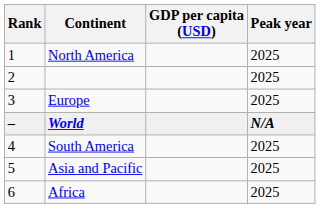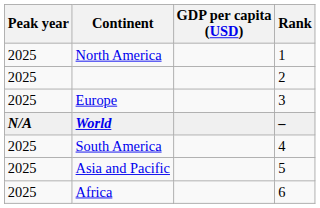 <table class="wikitable sortable">
 <tr>
-<th style="width:2em;">Rank</th>
+<th>Peak year</th>
 <th>Continent</th>
 <th>GDP per capita<br>(<a href='#'>USD</a>)</th>
-<th>Peak year</th>
+<th style="width:2em;">Rank</th>
 </tr>
 <tr>
-<td>1</td>
+<td>2025</td>
 <td><a href='#'>North America</a></td>
 <td align=right></td>
-<td>2025</td>
+<td>1</td>
 </tr>
 <tr>
-<td>2</td>
+<td>2025</td>
 <td></td>
 <td align=right></td>
-<td>2025</td>
+<td>2</td>
 </tr>
 <tr>
-<td>3</td>
+<td>2025</td>
 <td><a href='#'>Europe</a></td>
 <td align=right></td>
-<td>2025</td>
+<td>3</td>
 </tr>
 <tr style="font-weight:bold;background:#f0f0f0">
-<td>–</td>
+<td><em>N/A</em></td>
 <td><em><a href='#'>World</a></em></td>
 <td align=right><em></em></td>
-<td><em>N/A</em></td>
+<td>–</td>
 </tr>
 <tr>
-<td>4</td>
+<td>2025</td>
 <td><a href='#'>South America</a></td>
 <td align=right></td>
-<td>2025</td>
+<td>4</td>
 </tr>
 <tr>
-<td>5</td>
+<td>2025</td>
 <td><a href='#'>Asia and Pacific</a></td>
 <td align=right></td>
-<td>2025</td>
+<td>5</td>
 </tr>
 <tr>
-<td>6</td>
+<td>2025</td>
 <td><a href='#'>Africa</a></td>
 <td align=right></td>
-<td>2025</td>
+<td>6</td>
 </tr>
 </table>
